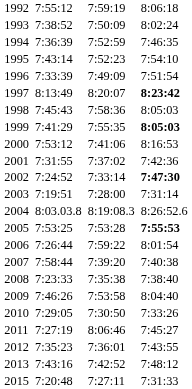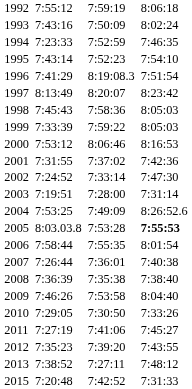 <table>
 <tr>
 <td>1992</td>
 <td></td>
 <td>7:55:12</td>
 <td></td>
 <td>7:59:19</td>
 <td></td>
 <td>8:06:18</td>
 </tr>
 <tr>
 <td>1993</td>
 <td></td>
-<td>7:38:52</td>
+<td>7:43:16</td>
 <td></td>
 <td>7:50:09</td>
 <td></td>
 <td>8:02:24</td>
 </tr>
 <tr>
 <td>1994</td>
 <td></td>
-<td>7:36:39</td>
+<td>7:23:33</td>
 <td></td>
 <td>7:52:59</td>
 <td></td>
 <td>7:46:35</td>
 </tr>
 <tr>
 <td>1995</td>
 <td></td>
 <td>7:43:14</td>
 <td></td>
 <td>7:52:23</td>
 <td></td>
 <td>7:54:10</td>
 </tr>
 <tr>
 <td>1996</td>
 <td></td>
-<td>7:33:39</td>
+<td>7:41:29</td>
 <td></td>
-<td>7:49:09</td>
+<td>8:19:08.3</td>
 <td></td>
 <td>7:51:54</td>
 </tr>
 <tr>
 <td>1997</td>
 <td></td>
 <td>8:13:49</td>
 <td></td>
 <td>8:20:07</td>
 <td></td>
-<td><strong>8:23:42</strong></td>
+<td>8:23:42</td>
 </tr>
 <tr>
 <td>1998</td>
 <td></td>
 <td>7:45:43</td>
 <td></td>
 <td>7:58:36</td>
 <td></td>
 <td>8:05:03</td>
 </tr>
 <tr>
 <td>1999</td>
 <td></td>
-<td>7:41:29</td>
+<td>7:33:39</td>
 <td></td>
-<td>7:55:35</td>
+<td>7:59:22</td>
 <td></td>
-<td><strong>8:05:03</strong></td>
+<td>8:05:03</td>
 </tr>
 <tr>
 <td>2000</td>
 <td></td>
 <td>7:53:12</td>
 <td></td>
-<td>7:41:06</td>
+<td>8:06:46</td>
 <td></td>
 <td>8:16:53</td>
 </tr>
 <tr>
 <td>2001</td>
 <td></td>
 <td>7:31:55</td>
 <td></td>
 <td>7:37:02</td>
 <td></td>
 <td>7:42:36</td>
 </tr>
 <tr>
 <td>2002</td>
 <td></td>
 <td>7:24:52</td>
 <td></td>
 <td>7:33:14</td>
 <td></td>
-<td><strong>7:47:30</strong></td>
+<td>7:47:30</td>
 </tr>
 <tr>
 <td>2003</td>
 <td></td>
 <td>7:19:51</td>
 <td></td>
 <td>7:28:00</td>
 <td></td>
 <td>7:31:14</td>
 </tr>
 <tr>
 <td>2004</td>
 <td></td>
-<td>8:03.03.8</td>
+<td>7:53:25</td>
 <td></td>
-<td>8:19:08.3</td>
+<td>7:49:09</td>
 <td></td>
 <td>8:26:52.6</td>
 </tr>
 <tr>
 <td>2005</td>
 <td></td>
-<td>7:53:25</td>
+<td>8:03.03.8</td>
 <td></td>
 <td>7:53:28</td>
 <td></td>
 <td><strong>7:55:53</strong></td>
 </tr>
 <tr>
 <td>2006</td>
 <td></td>
-<td>7:26:44</td>
+<td>7:58:44</td>
 <td></td>
-<td>7:59:22</td>
+<td>7:55:35</td>
 <td></td>
 <td>8:01:54</td>
 </tr>
 <tr>
 <td>2007</td>
 <td></td>
-<td>7:58:44</td>
+<td>7:26:44</td>
 <td></td>
-<td>7:39:20</td>
+<td>7:36:01</td>
 <td></td>
 <td>7:40:38</td>
 </tr>
 <tr>
 <td>2008</td>
 <td></td>
-<td>7:23:33</td>
+<td>7:36:39</td>
 <td></td>
 <td>7:35:38</td>
 <td></td>
 <td>7:38:40</td>
 </tr>
 <tr>
 <td>2009</td>
 <td></td>
 <td>7:46:26</td>
 <td></td>
 <td>7:53:58</td>
 <td></td>
 <td>8:04:40</td>
 </tr>
 <tr>
 <td>2010</td>
 <td></td>
 <td>7:29:05</td>
 <td></td>
 <td>7:30:50</td>
 <td></td>
 <td>7:33:26</td>
 </tr>
 <tr>
 <td>2011</td>
 <td></td>
 <td>7:27:19</td>
 <td></td>
-<td>8:06:46</td>
+<td>7:41:06</td>
 <td></td>
 <td>7:45:27</td>
 </tr>
 <tr>
 <td>2012</td>
 <td></td>
 <td>7:35:23</td>
 <td></td>
-<td>7:36:01</td>
+<td>7:39:20</td>
 <td></td>
 <td>7:43:55</td>
 </tr>
 <tr>
 <td>2013</td>
 <td></td>
-<td>7:43:16</td>
+<td>7:38:52</td>
 <td></td>
-<td>7:42:52</td>
+<td>7:27:11</td>
 <td></td>
 <td>7:48:12</td>
 </tr>
 <tr>
 <td>2015</td>
 <td></td>
 <td>7:20:48</td>
 <td></td>
-<td>7:27:11</td>
+<td>7:42:52</td>
 <td></td>
 <td>7:31:33</td>
 </tr>
 </table>
